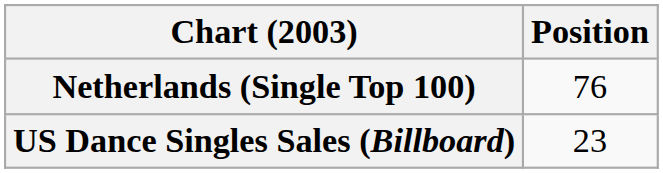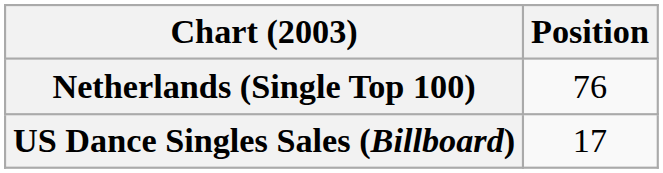 <table class="wikitable plainrowheaders" style="text-align:center">
 <tr>
 <th>Chart (2003)</th>
 <th>Position</th>
 </tr>
 <tr>
 <th scope="row">Netherlands (Single Top 100)</th>
 <td>76</td>
 </tr>
 <tr>
 <th scope="row">US Dance Singles Sales (<em>Billboard</em>)</th>
-<td>23</td>
+<td>17</td>
 </tr>
 </table>
